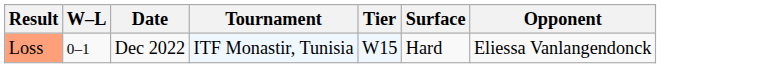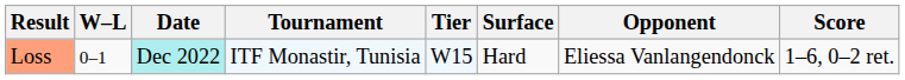 <table class="wikitable">
 <tr>
 <th>Result</th>
 <th class="unsortable">W–L</th>
 <th>Date</th>
 <th>Tournament</th>
 <th>Tier</th>
 <th>Surface</th>
 <th>Opponent</th>
+<th class="unsortable">Score</th>
 </tr>
 <tr>
 <td bgcolor=ffa07a>Loss</td>
 <td><small>0–1</small></td>
-<td>Dec 2022</td>
+<td style="background: paleturquoise;">Dec 2022</td>
 <td style="background:#f0f8ff;">ITF Monastir, Tunisia</td>
 <td style="background:#f0f8ff;">W15</td>
 <td>Hard</td>
 <td> Eliessa Vanlangendonck</td>
+<td>1–6, 0–2 ret.</td>
 </tr>
 </table>
